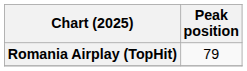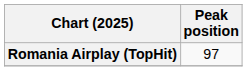 <table class="wikitable plainrowheaders" style="text-align:center">
 <tr>
 <th scope="col">Chart (2025)</th>
 <th scope="col">Peak<br>position</th>
 </tr>
 <tr>
 <th scope="row">Romania Airplay (TopHit)</th>
-<td>79</td>
+<td>97</td>
 </tr>
 <tr>
 </tr>
 </table>
